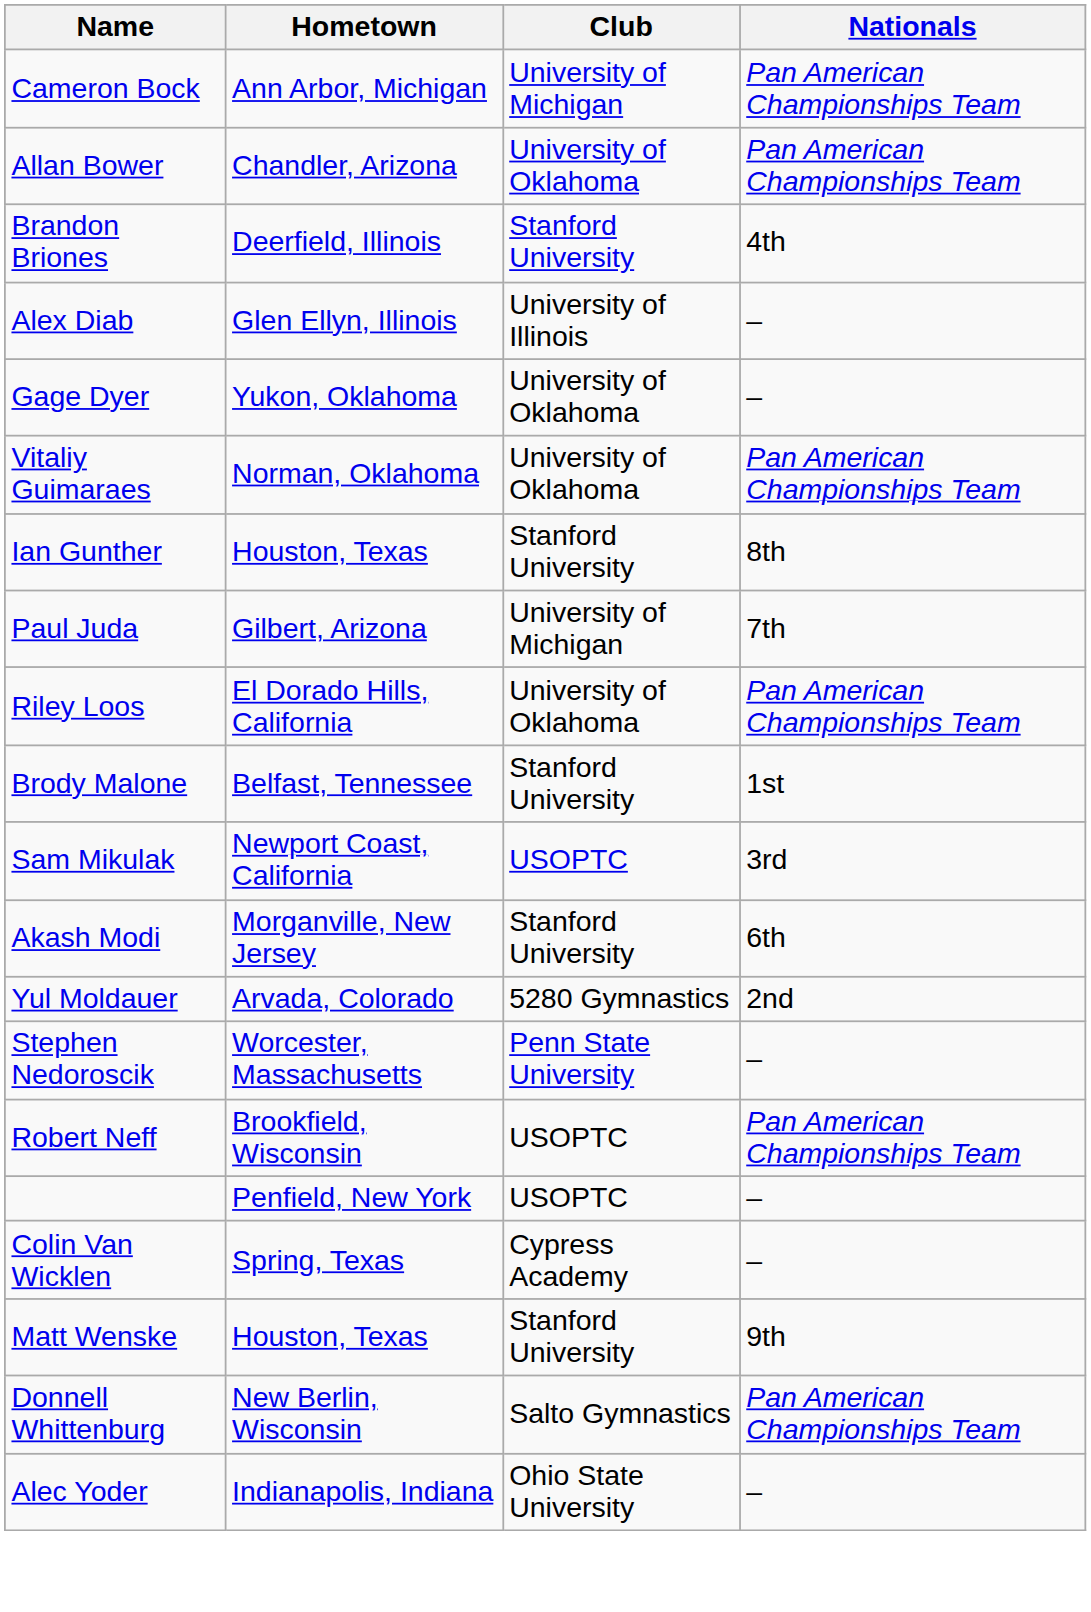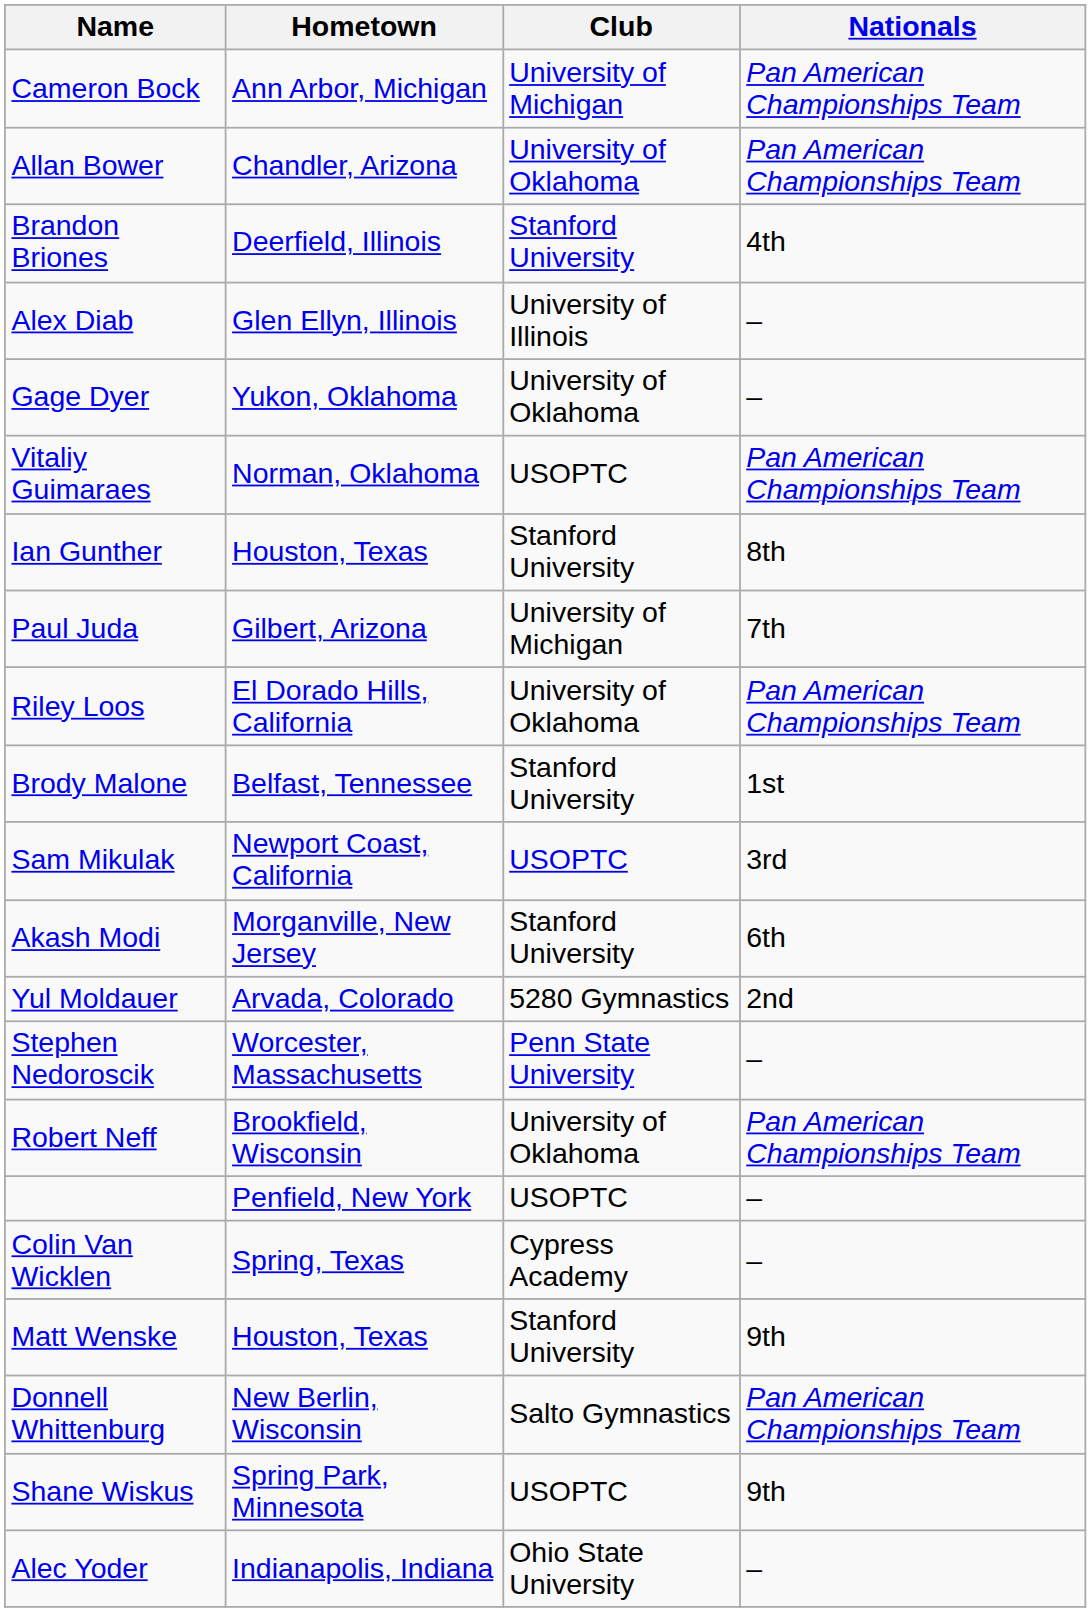 <table class="wikitable">
 <tr>
 <th>Name</th>
 <th>Hometown</th>
 <th>Club</th>
 <th><a href='#'>Nationals</a></th>
 </tr>
 <tr>
 <td><a href='#'>Cameron Bock</a></td>
 <td><a href='#'>Ann Arbor, Michigan</a></td>
 <td><a href='#'>University of Michigan</a></td>
 <td><em><a href='#'>Pan American Championships Team</a></em></td>
 </tr>
 <tr>
 <td><a href='#'>Allan Bower</a></td>
 <td><a href='#'>Chandler, Arizona</a></td>
 <td><a href='#'>University of Oklahoma</a></td>
 <td><em><a href='#'>Pan American Championships Team</a></em></td>
 </tr>
 <tr>
 <td><a href='#'>Brandon Briones</a></td>
 <td><a href='#'>Deerfield, Illinois</a></td>
 <td><a href='#'>Stanford University</a></td>
 <td>4th</td>
 </tr>
 <tr>
 <td><a href='#'>Alex Diab</a></td>
 <td><a href='#'>Glen Ellyn, Illinois</a></td>
 <td>University of Illinois</td>
 <td>–</td>
 </tr>
 <tr>
 <td><a href='#'>Gage Dyer</a></td>
 <td><a href='#'>Yukon, Oklahoma</a></td>
 <td>University of Oklahoma</td>
 <td>–</td>
 </tr>
 <tr>
 <td><a href='#'>Vitaliy Guimaraes</a></td>
 <td><a href='#'>Norman, Oklahoma</a></td>
-<td>University of Oklahoma</td>
+<td>USOPTC</td>
 <td><em><a href='#'>Pan American Championships Team</a></em></td>
 </tr>
 <tr>
 <td><a href='#'>Ian Gunther</a></td>
 <td><a href='#'>Houston, Texas</a></td>
 <td>Stanford University</td>
 <td>8th</td>
 </tr>
 <tr>
 <td><a href='#'>Paul Juda</a></td>
 <td><a href='#'>Gilbert, Arizona</a></td>
 <td>University of Michigan</td>
 <td>7th</td>
 </tr>
 <tr>
 <td><a href='#'>Riley Loos</a></td>
 <td><a href='#'>El Dorado Hills, California</a></td>
 <td>University of Oklahoma</td>
 <td><em><a href='#'>Pan American Championships Team</a></em></td>
 </tr>
 <tr>
 <td><a href='#'>Brody Malone</a></td>
 <td><a href='#'>Belfast, Tennessee</a></td>
 <td>Stanford University</td>
 <td>1st</td>
 </tr>
 <tr>
 <td><a href='#'>Sam Mikulak</a></td>
 <td><a href='#'>Newport Coast, California</a></td>
 <td><a href='#'>USOPTC</a></td>
 <td>3rd</td>
 </tr>
 <tr>
 <td><a href='#'>Akash Modi</a></td>
 <td><a href='#'>Morganville, New Jersey</a></td>
 <td>Stanford University</td>
 <td>6th</td>
 </tr>
 <tr>
 <td><a href='#'>Yul Moldauer</a></td>
 <td><a href='#'>Arvada, Colorado</a></td>
 <td>5280 Gymnastics</td>
 <td>2nd</td>
 </tr>
 <tr>
 <td><a href='#'>Stephen Nedoroscik</a></td>
 <td><a href='#'>Worcester, Massachusetts</a></td>
 <td><a href='#'>Penn State University</a></td>
 <td>–</td>
 </tr>
 <tr>
 <td><a href='#'>Robert Neff</a></td>
 <td><a href='#'>Brookfield, Wisconsin</a></td>
-<td>USOPTC</td>
+<td>University of Oklahoma</td>
 <td><em><a href='#'>Pan American Championships Team</a></em></td>
 </tr>
 <tr>
 <td></td>
 <td><a href='#'>Penfield, New York</a></td>
 <td>USOPTC</td>
 <td>–</td>
 </tr>
 <tr>
 <td><a href='#'>Colin Van Wicklen</a></td>
 <td><a href='#'>Spring, Texas</a></td>
 <td>Cypress Academy</td>
 <td>–</td>
 </tr>
 <tr>
 <td><a href='#'>Matt Wenske</a></td>
 <td><a href='#'>Houston, Texas</a></td>
 <td>Stanford University</td>
 <td>9th</td>
 </tr>
 <tr>
 <td><a href='#'>Donnell Whittenburg</a></td>
 <td><a href='#'>New Berlin, Wisconsin</a></td>
 <td>Salto Gymnastics</td>
 <td><em><a href='#'>Pan American Championships Team</a></em></td>
 </tr>
 <tr>
+<td><a href='#'>Shane Wiskus</a></td>
+<td><a href='#'>Spring Park, Minnesota</a></td>
+<td>USOPTC</td>
+<td>9th</td>
+</tr>
+<tr>
 <td><a href='#'>Alec Yoder</a></td>
 <td><a href='#'>Indianapolis, Indiana</a></td>
 <td>Ohio State University</td>
 <td>–</td>
 </tr>
 </table>
